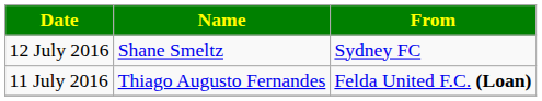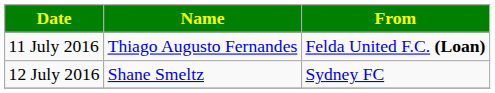 <table class="wikitable sortable">
 <tr>
 <th style="background:Green; color:Yellow;">Date</th>
 <th style="background:Green; color:Yellow;">Name</th>
 <th style="background:Green; color:Yellow;">From</th>
 </tr>
 <tr>
+<td>11 July 2016</td>
+<td> <a href='#'>Thiago Augusto Fernandes</a></td>
+<td> <a href='#'>Felda United F.C.</a> <strong>(Loan)</strong></td>
+</tr>
+<tr>
 <td>12 July 2016</td>
 <td> <a href='#'>Shane Smeltz</a></td>
 <td> <a href='#'>Sydney FC</a></td>
 </tr>
 <tr>
-<td>11 July 2016</td>
-<td> <a href='#'>Thiago Augusto Fernandes</a></td>
-<td> <a href='#'>Felda United F.C.</a> <strong>(Loan)</strong></td>
-</tr>
-<tr>
 </tr>
 </table>
